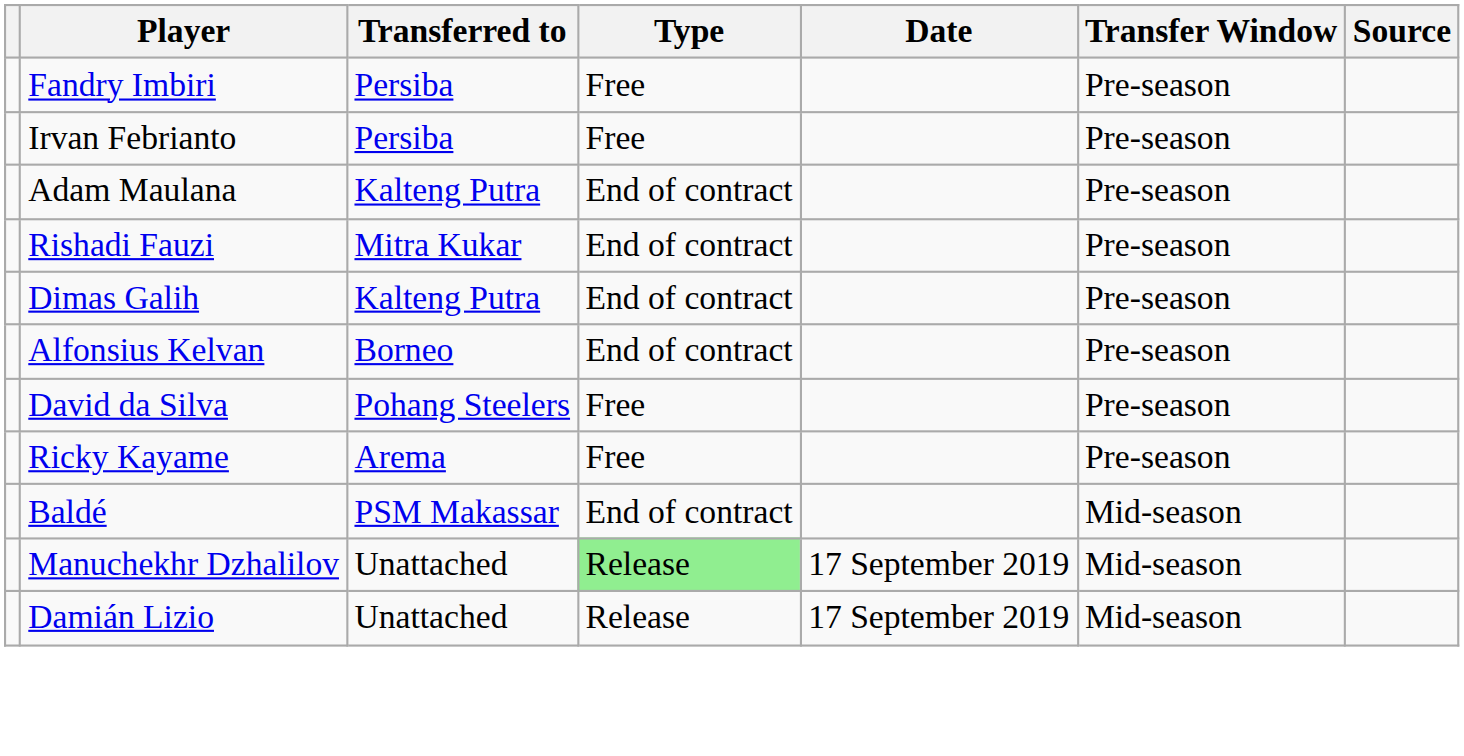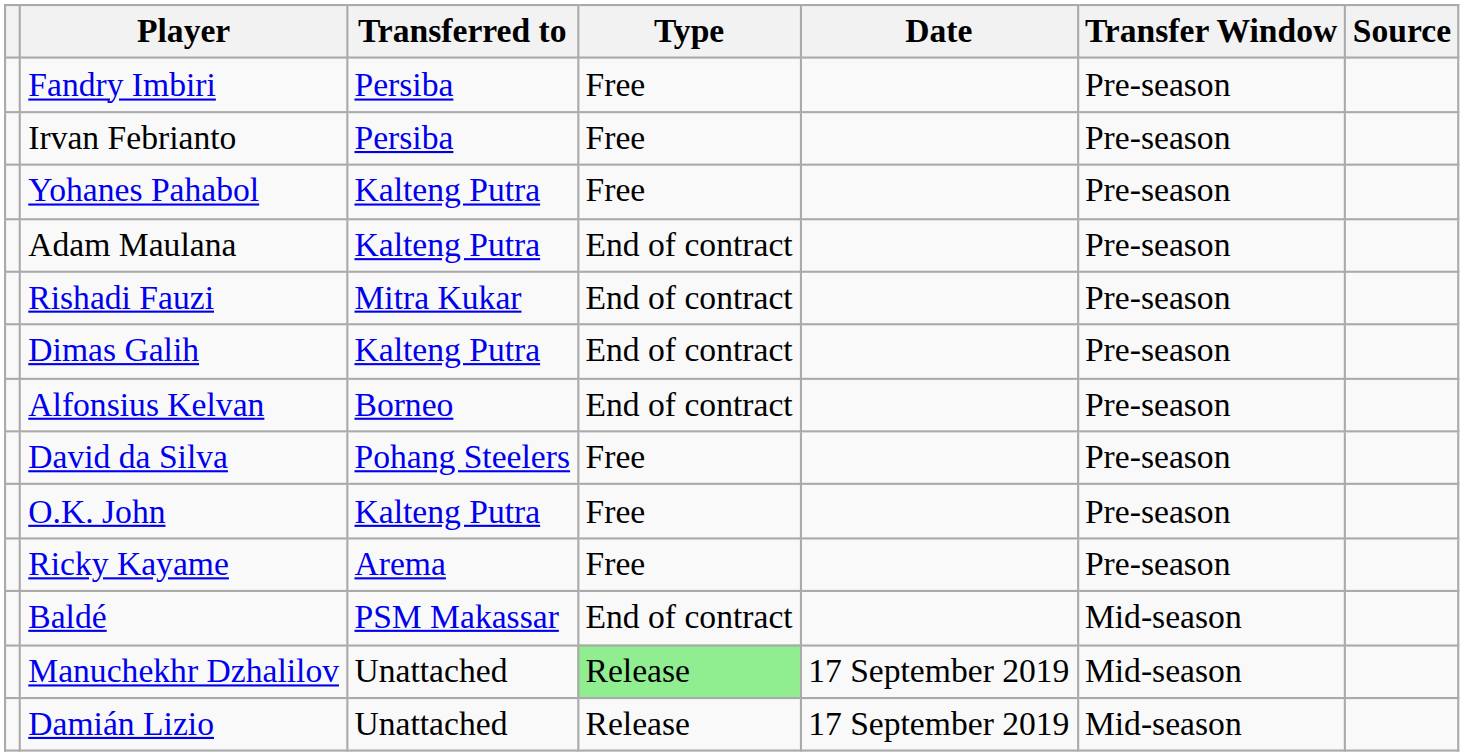 <table class="wikitable sortable">
 <tr>
 <th></th>
 <th>Player</th>
 <th>Transferred to</th>
 <th>Type</th>
 <th>Date</th>
 <th>Transfer Window</th>
 <th class="unsortable">Source</th>
 </tr>
 <tr>
 <td align="center"></td>
 <td> <a href='#'>Fandry Imbiri</a></td>
 <td> <a href='#'>Persiba</a></td>
 <td>Free</td>
 <td></td>
 <td>Pre-season</td>
 <td align="center"></td>
 </tr>
 <tr>
 <td align="center"></td>
 <td> Irvan Febrianto</td>
 <td> <a href='#'>Persiba</a></td>
+<td>Free</td>
+<td></td>
+<td>Pre-season</td>
+<td align="center"></td>
+</tr>
+<tr>
+<td align="center"></td>
+<td> <a href='#'>Yohanes Pahabol</a></td>
+<td> <a href='#'>Kalteng Putra</a></td>
 <td>Free</td>
 <td></td>
 <td>Pre-season</td>
 <td align="center"></td>
 </tr>
 <tr>
 <td align="center"></td>
 <td> Adam Maulana</td>
 <td> <a href='#'>Kalteng Putra</a></td>
 <td>End of contract</td>
 <td></td>
 <td>Pre-season</td>
 <td align="center"></td>
 </tr>
 <tr>
 <td align="center"></td>
 <td> <a href='#'>Rishadi Fauzi</a></td>
 <td> <a href='#'>Mitra Kukar</a></td>
 <td>End of contract</td>
 <td></td>
 <td>Pre-season</td>
 <td align="center"></td>
 </tr>
 <tr>
 <td align="center"></td>
 <td> <a href='#'>Dimas Galih</a></td>
 <td> <a href='#'>Kalteng Putra</a></td>
 <td>End of contract</td>
 <td></td>
 <td>Pre-season</td>
 <td align="center"></td>
 </tr>
 <tr>
 <td align="center"></td>
 <td> <a href='#'>Alfonsius Kelvan</a></td>
 <td> <a href='#'>Borneo</a></td>
 <td>End of contract</td>
 <td></td>
 <td>Pre-season</td>
 <td align="center"></td>
 </tr>
 <tr>
 <td align="center"></td>
 <td> <a href='#'>David da Silva</a></td>
 <td> <a href='#'>Pohang Steelers</a></td>
 <td>Free</td>
 <td></td>
 <td>Pre-season</td>
 <td align="center"></td>
 </tr>
 <tr>
 <td align="center"></td>
+<td> <a href='#'>O.K. John</a></td>
+<td> <a href='#'>Kalteng Putra</a></td>
+<td>Free</td>
+<td></td>
+<td>Pre-season</td>
+<td align="center"></td>
+</tr>
+<tr>
+<td align="center"></td>
 <td> <a href='#'>Ricky Kayame</a></td>
 <td> <a href='#'>Arema</a></td>
 <td>Free</td>
 <td></td>
 <td>Pre-season</td>
 <td align="center"></td>
 </tr>
 <tr>
 <td align="center"></td>
 <td> <a href='#'>Baldé</a></td>
 <td> <a href='#'>PSM Makassar</a></td>
 <td>End of contract</td>
 <td></td>
 <td>Mid-season</td>
 <td align="center"></td>
 </tr>
 <tr>
 <td align="center"></td>
 <td> <a href='#'>Manuchekhr Dzhalilov</a></td>
 <td>Unattached</td>
 <td style="background: lightgreen;">Release</td>
 <td>17 September 2019</td>
 <td>Mid-season</td>
 <td align="center"></td>
 </tr>
 <tr>
 <td align="center"></td>
 <td> <a href='#'>Damián Lizio</a></td>
 <td>Unattached</td>
 <td>Release</td>
 <td>17 September 2019</td>
 <td>Mid-season</td>
 <td align="center"></td>
 </tr>
 </table>
